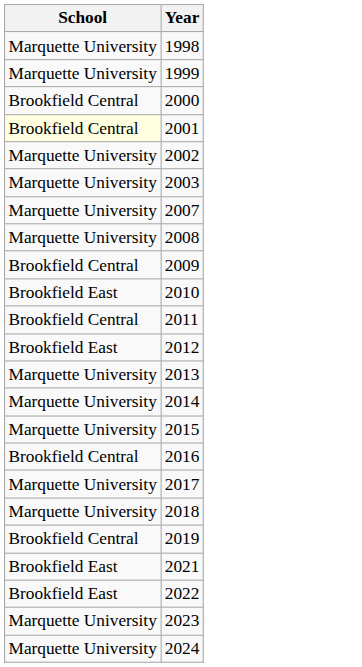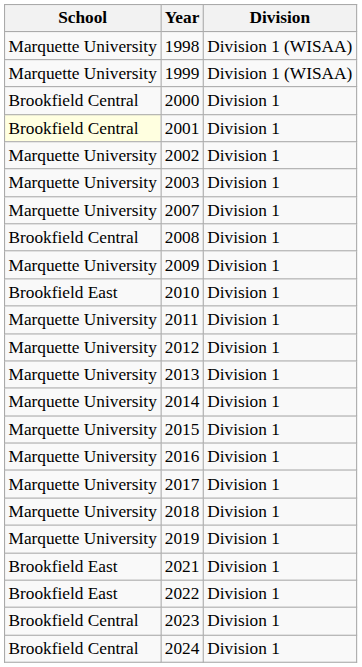 <table class="wikitable">
 <tr>
 <th>School</th>
 <th>Year</th>
+<th>Division</th>
 </tr>
 <tr>
 <td>Marquette University</td>
 <td>1998</td>
+<td>Division 1 (WISAA)</td>
 </tr>
 <tr>
 <td>Marquette University</td>
 <td>1999</td>
+<td>Division 1 (WISAA)</td>
 </tr>
 <tr>
 <td>Brookfield Central</td>
 <td>2000</td>
+<td>Division 1</td>
 </tr>
 <tr>
 <td style="background: lightyellow;">Brookfield Central</td>
 <td>2001</td>
+<td>Division 1</td>
 </tr>
 <tr>
 <td>Marquette University</td>
 <td>2002</td>
+<td>Division 1</td>
 </tr>
 <tr>
 <td>Marquette University</td>
 <td>2003</td>
+<td>Division 1</td>
 </tr>
 <tr>
 <td>Marquette University</td>
 <td>2007</td>
+<td>Division 1</td>
+</tr>
+<tr>
+<td>Brookfield Central</td>
+<td>2008</td>
+<td>Division 1</td>
 </tr>
 <tr>
 <td>Marquette University</td>
-<td>2008</td>
-</tr>
-<tr>
-<td>Brookfield Central</td>
 <td>2009</td>
+<td>Division 1</td>
 </tr>
 <tr>
 <td>Brookfield East</td>
 <td>2010</td>
+<td>Division 1</td>
 </tr>
 <tr>
-<td>Brookfield Central</td>
+<td>Marquette University</td>
 <td>2011</td>
+<td>Division 1</td>
 </tr>
 <tr>
-<td>Brookfield East</td>
+<td>Marquette University</td>
 <td>2012</td>
+<td>Division 1</td>
 </tr>
 <tr>
 <td>Marquette University</td>
 <td>2013</td>
+<td>Division 1</td>
 </tr>
 <tr>
 <td>Marquette University</td>
 <td>2014</td>
+<td>Division 1</td>
 </tr>
 <tr>
 <td>Marquette University</td>
 <td>2015</td>
+<td>Division 1</td>
 </tr>
 <tr>
-<td>Brookfield Central</td>
+<td>Marquette University</td>
 <td>2016</td>
+<td>Division 1</td>
 </tr>
 <tr>
 <td>Marquette University</td>
 <td>2017</td>
+<td>Division 1</td>
 </tr>
 <tr>
 <td>Marquette University</td>
 <td>2018</td>
+<td>Division 1</td>
 </tr>
 <tr>
-<td>Brookfield Central</td>
+<td>Marquette University</td>
 <td>2019</td>
+<td>Division 1</td>
 </tr>
 <tr>
 <td>Brookfield East</td>
 <td>2021</td>
+<td>Division 1</td>
 </tr>
 <tr>
 <td>Brookfield East</td>
 <td>2022</td>
+<td>Division 1</td>
 </tr>
 <tr>
-<td>Marquette University</td>
+<td>Brookfield Central</td>
 <td>2023</td>
+<td>Division 1</td>
 </tr>
 <tr>
-<td>Marquette University</td>
+<td>Brookfield Central</td>
 <td>2024</td>
+<td>Division 1</td>
 </tr>
 </table>
